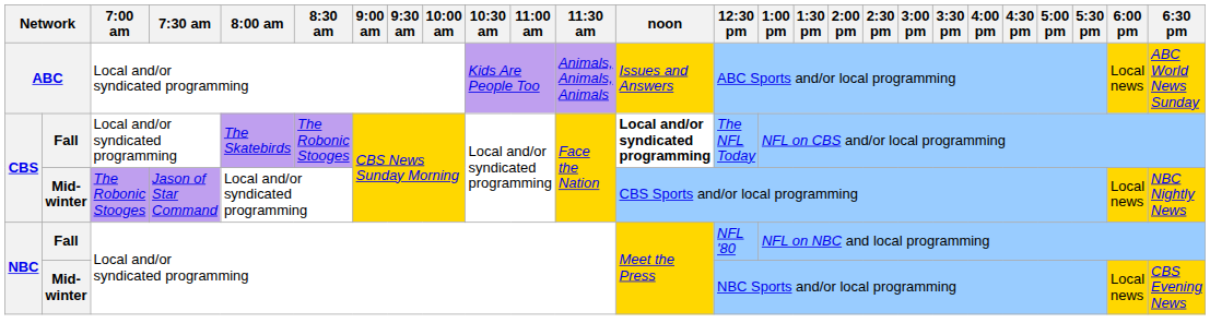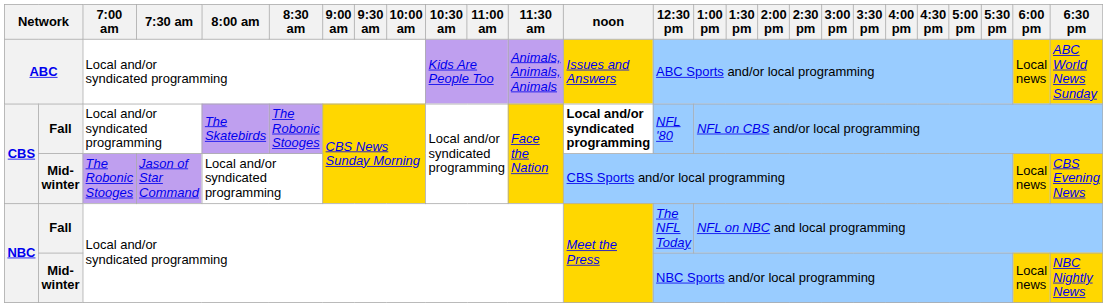 <table class=wikitable>
 <tr>
 <th width="1.5%" bgcolor="#C0C0C0" colspan="2">Network</th>
 <th width="4%" bgcolor="#C0C0C0">7:00 am</th>
 <th width="4%" bgcolor="#C0C0C0">7:30 am</th>
 <th width="4%" bgcolor="#C0C0C0">8:00 am</th>
 <th width="4%" bgcolor="#C0C0C0">8:30 am</th>
 <th width="4%" bgcolor="#C0C0C0">9:00 am</th>
 <th width="4%" bgcolor="#C0C0C0">9:30 am</th>
 <th width="4%" bgcolor="#C0C0C0">10:00 am</th>
 <th width="4%" bgcolor="#C0C0C0">10:30 am</th>
 <th width="4%" bgcolor="#C0C0C0">11:00 am</th>
 <th width="4%" bgcolor="#C0C0C0">11:30 am</th>
 <th width="4%" bgcolor="#C0C0C0">noon</th>
 <th width="4%" bgcolor="#C0C0C0">12:30 pm</th>
 <th width="4%" bgcolor="#C0C0C0">1:00 pm</th>
 <th width="4%" bgcolor="#C0C0C0">1:30 pm</th>
 <th width="4%" bgcolor="#C0C0C0">2:00 pm</th>
 <th width="4%" bgcolor="#C0C0C0">2:30 pm</th>
 <th width="4%" bgcolor="#C0C0C0">3:00 pm</th>
 <th width="4%" bgcolor="#C0C0C0">3:30 pm</th>
 <th width="4%" bgcolor="#C0C0C0">4:00 pm</th>
 <th width="4%" bgcolor="#C0C0C0">4:30 pm</th>
 <th width="4%" bgcolor="#C0C0C0">5:00 pm</th>
 <th width="4%" bgcolor="#C0C0C0">5:30 pm</th>
 <th width="4%" bgcolor="#C0C0C0">6:00 pm</th>
 <th width="4%" bgcolor="#C0C0C0">6:30 pm</th>
 </tr>
 <tr>
 <th bgcolor="#C0C0C0" colspan="2"><a href='#'>ABC</a></th>
 <td bgcolor="white" colspan="7">Local and/or<br>syndicated programming</td>
 <td bgcolor="bf9fef" colspan="2"><em><a href='#'>Kids Are People Too</a></em></td>
 <td bgcolor="bf9fef"><em><a href='#'>Animals, Animals, Animals</a></em></td>
 <td bgcolor="gold"><em><a href='#'>Issues and Answers</a></em></td>
 <td bgcolor="99ccff" colspan="11"><a href='#'>ABC Sports</a> and/or local programming</td>
 <td bgcolor="gold">Local news</td>
 <td bgcolor="gold"><em><a href='#'>ABC World News Sunday</a></em></td>
 </tr>
 <tr>
 <th bgcolor="#C0C0C0" rowspan="2"><a href='#'>CBS</a></th>
 <th>Fall</th>
 <td bgcolor="white" rowspan="1"colspan="2">Local and/or<br>syndicated programming</td>
 <td bgcolor=bf9fef rowspan=1><em><a href='#'>The Skatebirds</a></em> </td>
 <td bgcolor=bf9fef rowspan=1><em><a href='#'>The Robonic Stooges</a></em> </td>
 <td bgcolor="gold" rowspan="2"colspan="3"><em><a href='#'>CBS News Sunday Morning</a></em></td>
 <td bgcolor="white" rowspan="2"colspan="2">Local and/or<br>syndicated programming</td>
 <td bgcolor="gold" rowspan="2"colspan="1"><em><a href='#'>Face the Nation</a></em></td>
 <td bgcolor="white" rowspan="1"><strong>Local and/or<br>syndicated programming</strong></td>
-<td bgcolor="99ccff" rowspan="1"><em><a href='#'>The NFL Today</a></em></td>
+<td bgcolor="99ccff" rowspan="1"><em><a href='#'>NFL '80</a></em></td>
 <td bgcolor="99ccff" colspan="12" rowspan="1"><em><a href='#'>NFL on CBS</a></em> and/or local programming</td>
 </tr>
 <tr>
 <th>Mid-winter</th>
 <td bgcolor=bf9fef rowspan=1><em><a href='#'>The Robonic Stooges</a></em> </td>
 <td bgcolor=bf9fef rowspan=1><em><a href='#'>Jason of Star Command</a></em> </td>
 <td bgcolor=white rowspan=1 colspan=2>Local and/or<br>syndicated programming</td>
 <td bgcolor="99ccff" rowspan="1"colspan="12"><a href='#'>CBS Sports</a> and/or local programming</td>
 <td bgcolor="gold"rowspan="1">Local news</td>
-<td bgcolor="gold" rowspan="1"><em><a href='#'>NBC Nightly News</a></em></td>
+<td bgcolor="gold"rowspan="1"><em><a href='#'>CBS Evening News</a></em></td>
 </tr>
 <tr>
 <th bgcolor="#C0C0C0" rowspan="2"><a href='#'>NBC</a></th>
 <th>Fall</th>
 <td bgcolor="white" colspan="10" rowspan="2">Local and/or<br>syndicated programming</td>
 <td bgcolor="gold" rowspan="2"><em><a href='#'>Meet the Press</a></em></td>
-<td bgcolor="99ccff" rowspan="1"><em><a href='#'>NFL '80</a></em></td>
+<td bgcolor="99ccff" rowspan="1"><em><a href='#'>The NFL Today</a></em></td>
 <td bgcolor="99ccff" colspan="12" rowspan="1"><em><a href='#'>NFL on NBC</a></em> and local programming</td>
 </tr>
 <tr>
 <th>Mid-winter</th>
 <td bgcolor="99ccff" colspan="11" rowspan="1"><a href='#'>NBC Sports</a> and/or local programming</td>
 <td bgcolor="gold" rowspan="1">Local news</td>
-<td bgcolor="gold"rowspan="1"><em><a href='#'>CBS Evening News</a></em></td>
+<td bgcolor="gold" rowspan="1"><em><a href='#'>NBC Nightly News</a></em></td>
 </tr>
 </table>
